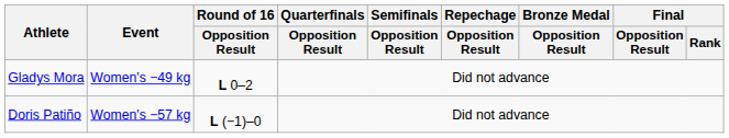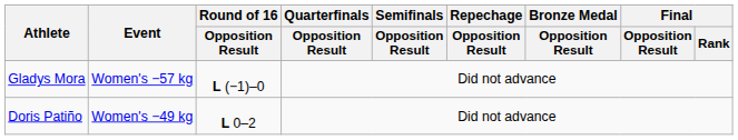 <table class="wikitable" style="font-size:90%">
 <tr>
 <th rowspan="2">Athlete</th>
 <th rowspan="2">Event</th>
 <th>Round of 16</th>
 <th>Quarterfinals</th>
 <th>Semifinals</th>
 <th>Repechage</th>
 <th>Bronze Medal</th>
 <th colspan=2>Final</th>
 </tr>
 <tr style="font-size:95%">
 <th>Opposition<br>Result</th>
 <th>Opposition<br>Result</th>
 <th>Opposition<br>Result</th>
 <th>Opposition<br>Result</th>
 <th>Opposition<br>Result</th>
 <th>Opposition<br>Result</th>
 <th>Rank</th>
 </tr>
 <tr align=center>
 <td align=left><a href='#'>Gladys Mora</a></td>
+<td align=left><a href='#'>Women's −57 kg</a></td>
+<td><br><strong>L</strong> (−1)–0</td>
+<td colspan=6>Did not advance</td>
+</tr>
+<tr align=center>
+<td align=left><a href='#'>Doris Patiño</a></td>
 <td align=left><a href='#'>Women's −49 kg</a></td>
 <td><br><strong>L</strong> 0–2</td>
 <td colspan=6>Did not advance</td>
 </tr>
-<tr align=center>
-<td align=left><a href='#'>Doris Patiño</a></td>
-<td align=left><a href='#'>Women's −57 kg</a></td>
-<td><br><strong>L</strong> (−1)–0</td>
-<td colspan=6>Did not advance</td>
-</tr>
 </table>
